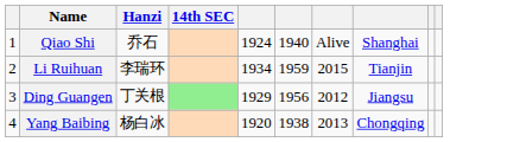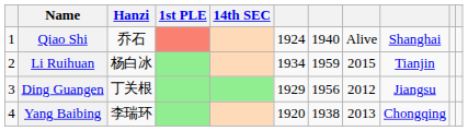 <table class="wikitable sortable" style=text-align:center>
 <tr>
 <th scope=col></th>
 <th scope=col>Name</th>
 <th scope=col><a href='#'>Hanzi</a></th>
+<th scope=col><a href='#'>1st PLE</a></th>
 <th scope=col><a href='#'>14th SEC</a></th>
 <th scope=col></th>
 <th scope=col></th>
 <th scope=col></th>
 <th scope=col></th>
 <th scope=col></th>
 <th scope=col class="unsortable"></th>
 </tr>
 <tr>
 <td>1</td>
 <th align="center" scope="row" style="font-weight:normal;"><a href='#'>Qiao Shi</a></th>
 <td data-sort-value="3">乔石</td>
+<td bgcolor = Salmon></td>
 <td bgcolor = PeachPuff></td>
 <td>1924</td>
 <td>1940</td>
 <td>Alive</td>
 <td><a href='#'>Shanghai</a></td>
 <td></td>
 <td></td>
 </tr>
 <tr>
 <td>2</td>
 <th align="center" scope="row" style="font-weight:normal;"><a href='#'>Li Ruihuan</a></th>
-<td data-sort-value="7">李瑞环</td>
+<td>杨白冰</td>
+<td bgcolor = LightGreen></td>
 <td bgcolor = PeachPuff></td>
 <td>1934</td>
 <td>1959</td>
 <td>2015</td>
 <td><a href='#'>Tianjin</a></td>
 <td></td>
 <td></td>
 </tr>
 <tr>
 <td>3</td>
 <th align="center" scope="row" style="font-weight:normal;"><a href='#'>Ding Guangen</a></th>
 <td>丁关根</td>
 <td bgcolor = LightGreen></td>
+<td bgcolor = LightGreen></td>
 <td>1929</td>
 <td>1956</td>
 <td>2012</td>
 <td><a href='#'>Jiangsu</a></td>
 <td></td>
 <td></td>
 </tr>
 <tr>
 <td>4</td>
 <th align="center" scope="row" style="font-weight:normal;"><a href='#'>Yang Baibing</a></th>
-<td>杨白冰</td>
+<td data-sort-value="7">李瑞环</td>
+<td bgcolor = LightGreen></td>
 <td bgcolor = PeachPuff></td>
 <td>1920</td>
 <td>1938</td>
 <td>2013</td>
 <td><a href='#'>Chongqing</a></td>
 <td></td>
 <td></td>
 </tr>
 </table>
